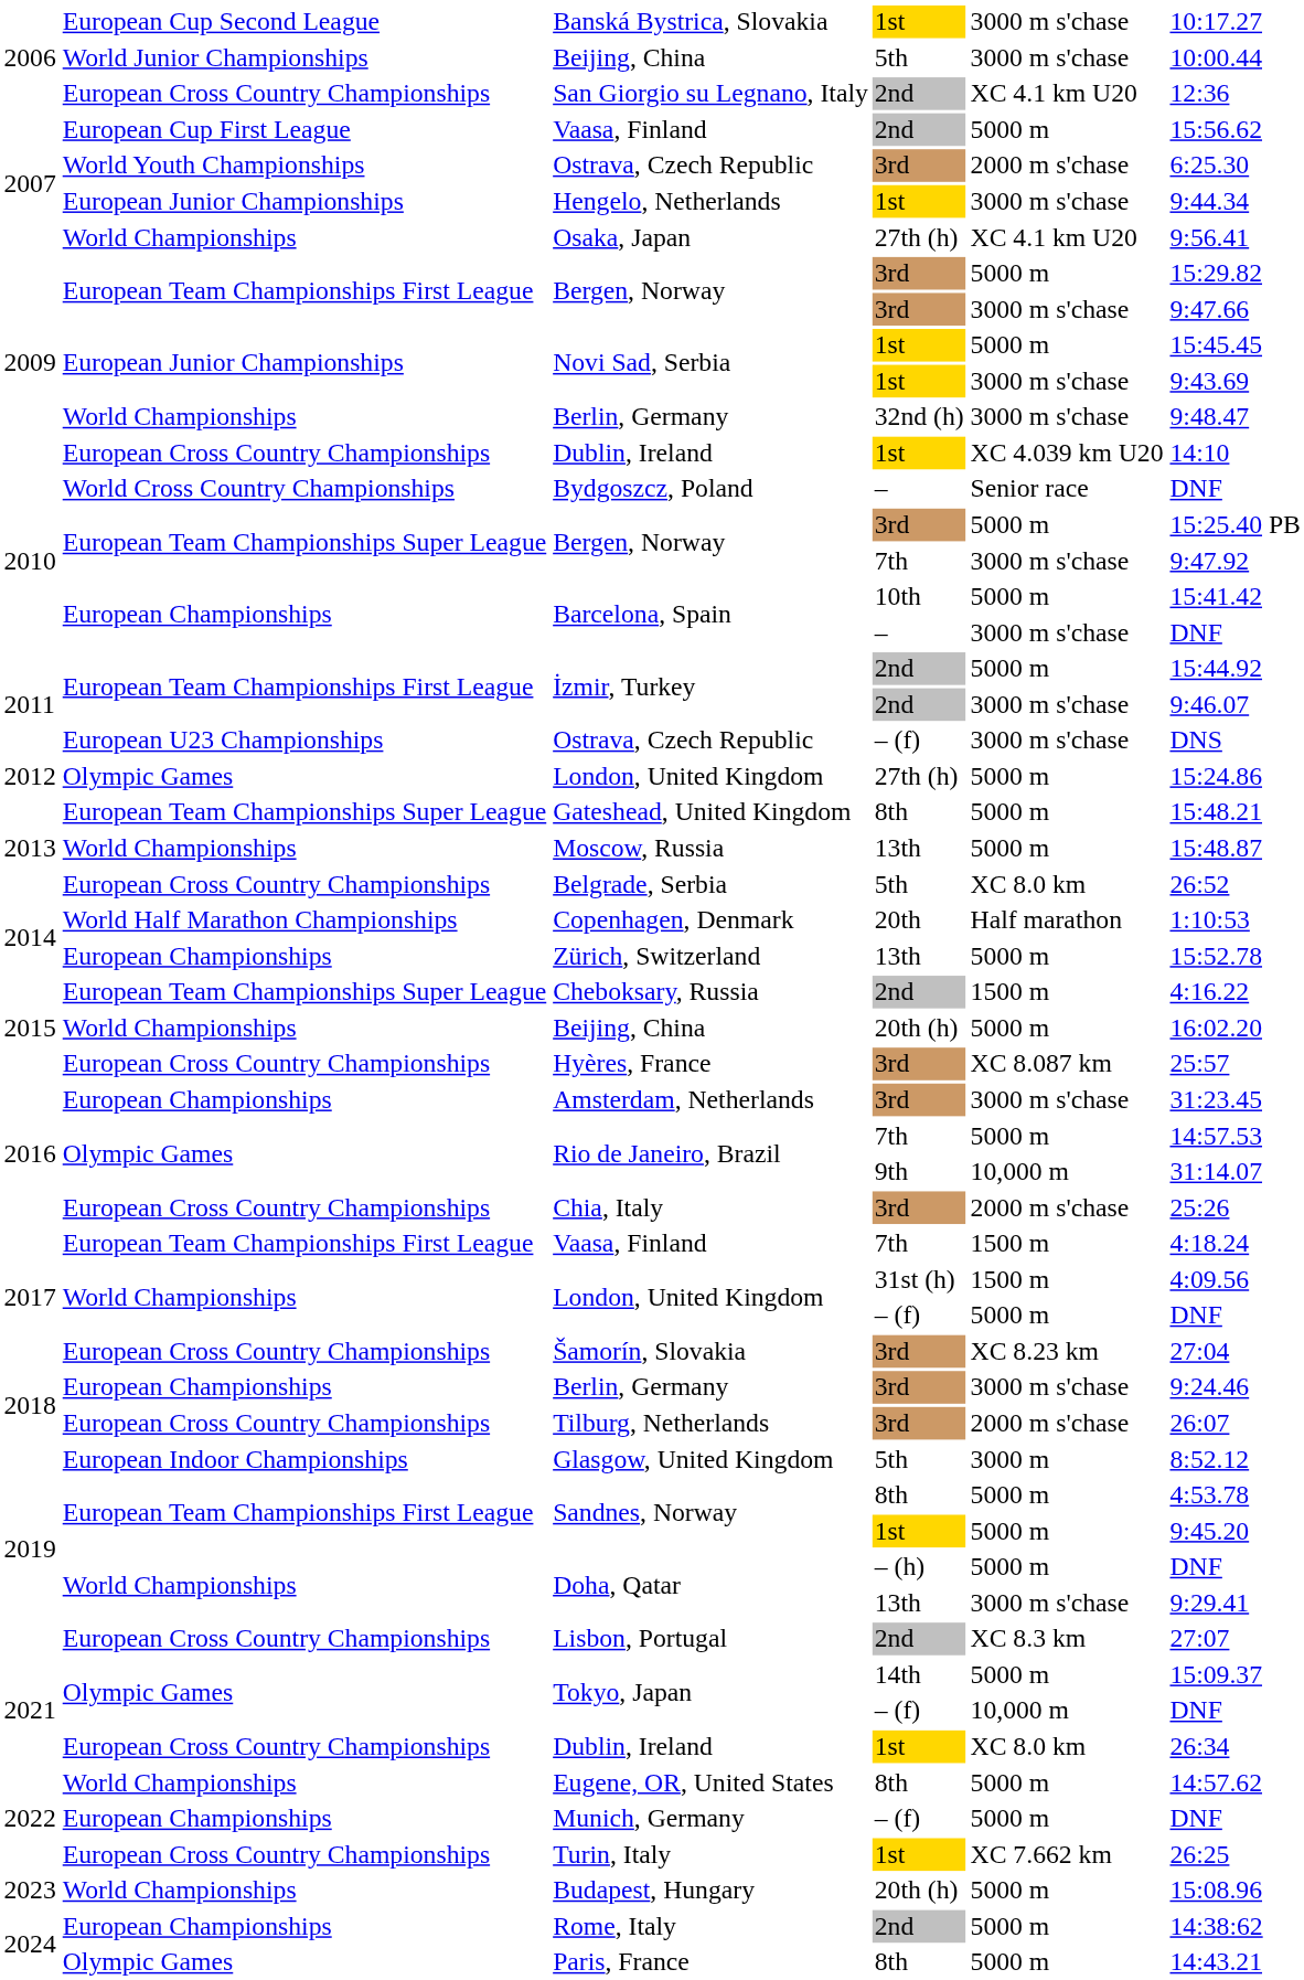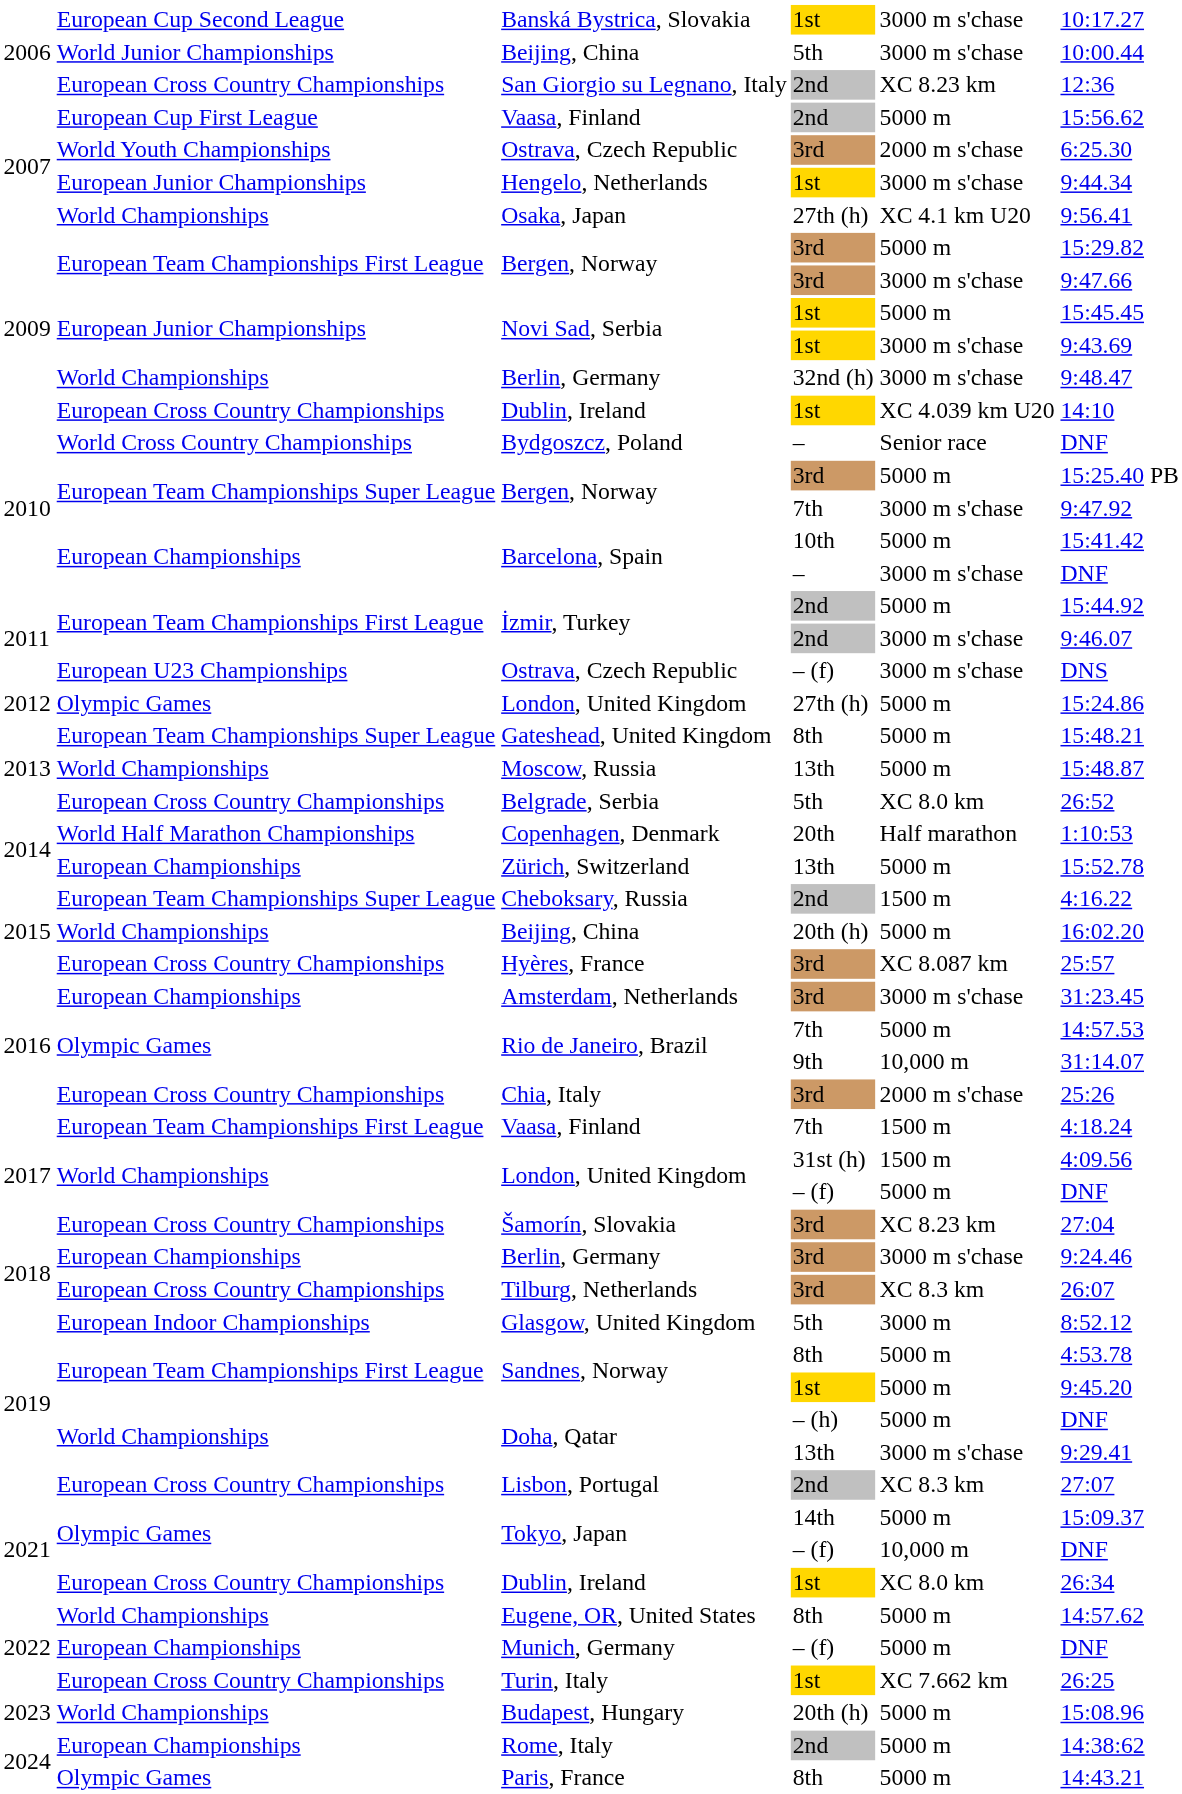 <table>
 <tr>
 <td rowspan=3>2006</td>
 <td><a href='#'>European Cup Second League</a></td>
 <td><a href='#'>Banská Bystrica</a>, Slovakia</td>
 <td bgcolor=gold>1st</td>
 <td>3000 m s'chase</td>
 <td><a href='#'>10:17.27</a></td>
 </tr>
 <tr>
 <td><a href='#'>World Junior Championships</a></td>
 <td><a href='#'>Beijing</a>, China</td>
 <td>5th</td>
 <td>3000 m s'chase</td>
 <td><a href='#'>10:00.44</a></td>
 </tr>
 <tr>
 <td><a href='#'>European Cross Country Championships</a></td>
 <td><a href='#'>San Giorgio su Legnano</a>, Italy</td>
 <td bgcolor=silver>2nd</td>
-<td>XC 4.1 km U20</td>
+<td>XC 8.23 km</td>
 <td><a href='#'>12:36</a></td>
 </tr>
 <tr>
 <td rowspan=4>2007</td>
 <td><a href='#'>European Cup First League</a></td>
 <td><a href='#'>Vaasa</a>, Finland</td>
 <td bgcolor=silver>2nd</td>
 <td>5000 m</td>
 <td><a href='#'>15:56.62</a></td>
 </tr>
 <tr>
 <td><a href='#'>World Youth Championships</a></td>
 <td><a href='#'>Ostrava</a>, Czech Republic</td>
 <td bgcolor=cc9966>3rd</td>
 <td>2000 m s'chase</td>
 <td><a href='#'>6:25.30</a></td>
 </tr>
 <tr>
 <td><a href='#'>European Junior Championships</a></td>
 <td><a href='#'>Hengelo</a>, Netherlands</td>
 <td bgcolor=gold>1st</td>
 <td>3000 m s'chase</td>
 <td><a href='#'>9:44.34</a> <strong></strong></td>
 </tr>
 <tr>
 <td><a href='#'>World Championships</a></td>
 <td><a href='#'>Osaka</a>, Japan</td>
 <td>27th (h)</td>
 <td>XC 4.1 km U20</td>
 <td><a href='#'>9:56.41</a></td>
 </tr>
 <tr>
 <td rowspan=6>2009</td>
 <td rowspan=2><a href='#'>European Team Championships First League</a></td>
 <td rowspan=2><a href='#'>Bergen</a>, Norway</td>
 <td bgcolor=cc9966>3rd</td>
 <td>5000 m</td>
 <td><a href='#'>15:29.82</a> </td>
 </tr>
 <tr>
 <td bgcolor=cc9966>3rd</td>
 <td>3000 m s'chase</td>
 <td><a href='#'>9:47.66</a> </td>
 </tr>
 <tr>
 <td rowspan=2><a href='#'>European Junior Championships</a></td>
 <td rowspan=2><a href='#'>Novi Sad</a>, Serbia</td>
 <td bgcolor=gold>1st</td>
 <td>5000 m</td>
 <td><a href='#'>15:45.45</a></td>
 </tr>
 <tr>
 <td bgcolor=gold>1st</td>
 <td>3000 m s'chase</td>
 <td><a href='#'>9:43.69</a></td>
 </tr>
 <tr>
 <td><a href='#'>World Championships</a></td>
 <td><a href='#'>Berlin</a>, Germany</td>
 <td>32nd (h)</td>
 <td>3000 m s'chase</td>
 <td><a href='#'>9:48.47</a></td>
 </tr>
 <tr>
 <td><a href='#'>European Cross Country Championships</a></td>
 <td><a href='#'>Dublin</a>, Ireland</td>
 <td bgcolor=gold>1st</td>
 <td>XC 4.039 km U20</td>
 <td><a href='#'>14:10</a></td>
 </tr>
 <tr>
 <td rowspan=5>2010</td>
 <td><a href='#'>World Cross Country Championships</a></td>
 <td><a href='#'>Bydgoszcz</a>, Poland</td>
 <td>–</td>
 <td>Senior race</td>
 <td><a href='#'>DNF</a></td>
 </tr>
 <tr>
 <td rowspan=2><a href='#'>European Team Championships Super League</a></td>
 <td rowspan=2><a href='#'>Bergen</a>, Norway</td>
 <td bgcolor=cc9966>3rd</td>
 <td>5000 m</td>
 <td><a href='#'>15:25.40</a> PB</td>
 </tr>
 <tr>
 <td>7th</td>
 <td>3000 m s'chase</td>
 <td><a href='#'>9:47.92</a></td>
 </tr>
 <tr>
 <td rowspan=2><a href='#'>European Championships</a></td>
 <td rowspan=2><a href='#'>Barcelona</a>, Spain</td>
 <td>10th</td>
 <td>5000 m</td>
 <td><a href='#'>15:41.42</a></td>
 </tr>
 <tr>
 <td>–</td>
 <td>3000 m s'chase</td>
 <td><a href='#'>DNF</a></td>
 </tr>
 <tr>
 <td rowspan=3>2011</td>
 <td rowspan=2><a href='#'>European Team Championships First League</a></td>
 <td rowspan=2><a href='#'>İzmir</a>, Turkey</td>
 <td bgcolor=silver>2nd</td>
 <td>5000 m</td>
 <td><a href='#'>15:44.92</a></td>
 </tr>
 <tr>
 <td bgcolor=silver>2nd</td>
 <td>3000 m s'chase</td>
 <td><a href='#'>9:46.07</a></td>
 </tr>
 <tr>
 <td><a href='#'>European U23 Championships</a></td>
 <td><a href='#'>Ostrava</a>, Czech Republic</td>
 <td>– (f)</td>
 <td>3000 m s'chase</td>
 <td><a href='#'>DNS</a></td>
 </tr>
 <tr>
 <td>2012</td>
 <td><a href='#'>Olympic Games</a></td>
 <td><a href='#'>London</a>, United Kingdom</td>
 <td>27th (h)</td>
 <td>5000 m</td>
 <td><a href='#'>15:24.86</a></td>
 </tr>
 <tr>
 <td rowspan=3>2013</td>
 <td><a href='#'>European Team Championships Super League</a></td>
 <td><a href='#'>Gateshead</a>, United Kingdom</td>
 <td>8th</td>
 <td>5000 m</td>
 <td><a href='#'>15:48.21</a></td>
 </tr>
 <tr>
 <td><a href='#'>World Championships</a></td>
 <td><a href='#'>Moscow</a>, Russia</td>
 <td>13th</td>
 <td>5000 m</td>
 <td><a href='#'>15:48.87</a></td>
 </tr>
 <tr>
 <td><a href='#'>European Cross Country Championships</a></td>
 <td><a href='#'>Belgrade</a>, Serbia</td>
 <td>5th</td>
 <td>XC 8.0 km</td>
 <td><a href='#'>26:52</a></td>
 </tr>
 <tr>
 <td rowspan=2>2014</td>
 <td><a href='#'>World Half Marathon Championships</a></td>
 <td><a href='#'>Copenhagen</a>, Denmark</td>
 <td>20th</td>
 <td>Half marathon</td>
 <td><a href='#'>1:10:53</a></td>
 </tr>
 <tr>
 <td><a href='#'>European Championships</a></td>
 <td><a href='#'>Zürich</a>, Switzerland</td>
 <td>13th</td>
 <td>5000 m</td>
 <td><a href='#'>15:52.78</a></td>
 </tr>
 <tr>
 <td rowspan=3>2015</td>
 <td><a href='#'>European Team Championships Super League</a></td>
 <td><a href='#'>Cheboksary</a>, Russia</td>
 <td bgcolor=silver>2nd</td>
 <td>1500 m</td>
 <td><a href='#'>4:16.22</a></td>
 </tr>
 <tr>
 <td><a href='#'>World Championships</a></td>
 <td><a href='#'>Beijing</a>, China</td>
 <td>20th (h)</td>
 <td>5000 m</td>
 <td><a href='#'>16:02.20</a></td>
 </tr>
 <tr>
 <td><a href='#'>European Cross Country Championships</a></td>
 <td><a href='#'>Hyères</a>, France</td>
 <td bgcolor=cc9966>3rd</td>
 <td>XC 8.087 km</td>
 <td><a href='#'>25:57</a></td>
 </tr>
 <tr>
 <td rowspan=4>2016</td>
 <td><a href='#'>European Championships</a></td>
 <td><a href='#'>Amsterdam</a>, Netherlands</td>
 <td bgcolor=cc9966>3rd</td>
 <td>3000 m s'chase</td>
 <td><a href='#'>31:23.45</a></td>
 </tr>
 <tr>
 <td rowspan=2><a href='#'>Olympic Games</a></td>
 <td rowspan=2><a href='#'>Rio de Janeiro</a>, Brazil</td>
 <td>7th</td>
 <td>5000 m</td>
 <td><a href='#'>14:57.53</a></td>
 </tr>
 <tr>
 <td>9th</td>
 <td>10,000 m</td>
 <td><a href='#'>31:14.07</a></td>
 </tr>
 <tr>
 <td><a href='#'>European Cross Country Championships</a></td>
 <td><a href='#'>Chia</a>, Italy</td>
 <td bgcolor=cc9966>3rd</td>
 <td>2000 m s'chase</td>
 <td><a href='#'>25:26</a></td>
 </tr>
 <tr>
 <td rowspan=4>2017</td>
 <td><a href='#'>European Team Championships First League</a></td>
 <td><a href='#'>Vaasa</a>, Finland</td>
 <td>7th</td>
 <td>1500 m</td>
 <td><a href='#'>4:18.24</a></td>
 </tr>
 <tr>
 <td rowspan=2><a href='#'>World Championships</a></td>
 <td rowspan=2><a href='#'>London</a>, United Kingdom</td>
 <td>31st (h)</td>
 <td>1500 m</td>
 <td><a href='#'>4:09.56</a></td>
 </tr>
 <tr>
 <td>– (f)</td>
 <td>5000 m</td>
 <td><a href='#'>DNF</a></td>
 </tr>
 <tr>
 <td><a href='#'>European Cross Country Championships</a></td>
 <td><a href='#'>Šamorín</a>, Slovakia</td>
 <td bgcolor=cc9966>3rd</td>
 <td>XC 8.23 km</td>
 <td><a href='#'>27:04</a></td>
 </tr>
 <tr>
 <td rowspan=2>2018</td>
 <td><a href='#'>European Championships</a></td>
 <td><a href='#'>Berlin</a>, Germany</td>
 <td bgcolor=cc9966>3rd</td>
 <td>3000 m s'chase</td>
 <td><a href='#'>9:24.46</a></td>
 </tr>
 <tr>
 <td><a href='#'>European Cross Country Championships</a></td>
 <td><a href='#'>Tilburg</a>, Netherlands</td>
 <td bgcolor=cc9966>3rd</td>
-<td>2000 m s'chase</td>
+<td>XC 8.3 km</td>
 <td><a href='#'>26:07</a></td>
 </tr>
 <tr>
 <td rowspan=6>2019</td>
 <td><a href='#'>European Indoor Championships</a></td>
 <td><a href='#'>Glasgow</a>, United Kingdom</td>
 <td>5th</td>
 <td>3000 m</td>
 <td><a href='#'>8:52.12</a></td>
 </tr>
 <tr>
 <td rowspan=2><a href='#'>European Team Championships First League</a></td>
 <td rowspan=2><a href='#'>Sandnes</a>, Norway</td>
 <td>8th</td>
 <td>5000 m</td>
 <td><a href='#'>4:53.78</a></td>
 </tr>
 <tr>
 <td bgcolor=gold>1st</td>
 <td>5000 m</td>
 <td><a href='#'>9:45.20</a></td>
 </tr>
 <tr>
 <td rowspan=2><a href='#'>World Championships</a></td>
 <td rowspan=2><a href='#'>Doha</a>, Qatar</td>
 <td>– (h)</td>
 <td>5000 m</td>
 <td><a href='#'>DNF</a></td>
 </tr>
 <tr>
 <td>13th</td>
 <td>3000 m s'chase</td>
 <td><a href='#'>9:29.41</a></td>
 </tr>
 <tr>
 <td><a href='#'>European Cross Country Championships</a></td>
 <td><a href='#'>Lisbon</a>, Portugal</td>
 <td bgcolor=silver>2nd</td>
 <td>XC 8.3 km</td>
 <td><a href='#'>27:07</a></td>
 </tr>
 <tr>
 <td rowspan=3>2021</td>
 <td rowspan=2><a href='#'>Olympic Games</a></td>
 <td rowspan=2><a href='#'>Tokyo</a>, Japan</td>
 <td>14th</td>
 <td>5000 m</td>
 <td><a href='#'>15:09.37</a></td>
 </tr>
 <tr>
 <td>– (f)</td>
 <td>10,000 m</td>
 <td><a href='#'>DNF</a></td>
 </tr>
 <tr>
 <td><a href='#'>European Cross Country Championships</a></td>
 <td><a href='#'>Dublin</a>, Ireland</td>
 <td bgcolor=gold>1st</td>
 <td>XC 8.0 km</td>
 <td><a href='#'>26:34</a></td>
 </tr>
 <tr>
 <td rowspan=3>2022</td>
 <td><a href='#'>World Championships</a></td>
 <td><a href='#'>Eugene, OR</a>, United States</td>
 <td>8th</td>
 <td>5000 m</td>
 <td><a href='#'>14:57.62</a></td>
 </tr>
 <tr>
 <td><a href='#'>European Championships</a></td>
 <td><a href='#'>Munich</a>, Germany</td>
 <td>– (f)</td>
 <td>5000 m</td>
 <td><a href='#'>DNF</a></td>
 </tr>
 <tr>
 <td><a href='#'>European Cross Country Championships</a></td>
 <td><a href='#'>Turin</a>, Italy</td>
 <td bgcolor=gold>1st</td>
 <td>XC 7.662 km</td>
 <td><a href='#'>26:25</a></td>
 </tr>
 <tr>
 <td>2023</td>
 <td><a href='#'>World Championships</a></td>
 <td><a href='#'>Budapest</a>, Hungary</td>
 <td>20th (h)</td>
 <td>5000 m</td>
 <td><a href='#'>15:08.96</a></td>
 </tr>
 <tr>
 <td rowspan=2>2024</td>
 <td><a href='#'>European Championships</a></td>
 <td><a href='#'>Rome</a>, Italy</td>
 <td bgcolor=silver>2nd</td>
 <td>5000 m</td>
 <td><a href='#'>14:38:62</a></td>
 </tr>
 <tr>
 <td><a href='#'>Olympic Games</a></td>
 <td><a href='#'>Paris</a>, France</td>
 <td>8th</td>
 <td>5000 m</td>
 <td><a href='#'>14:43.21</a></td>
 </tr>
 </table>
